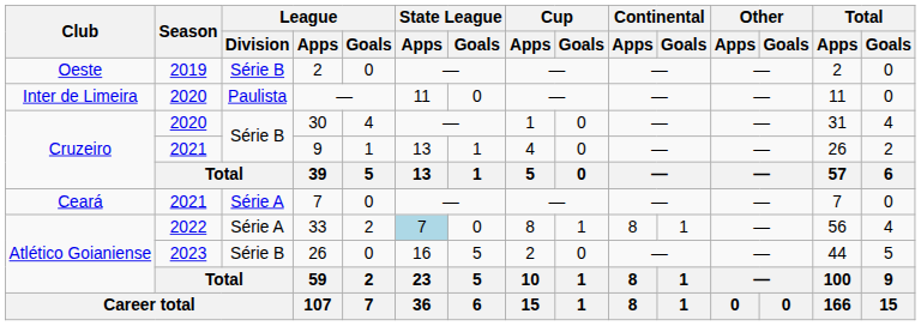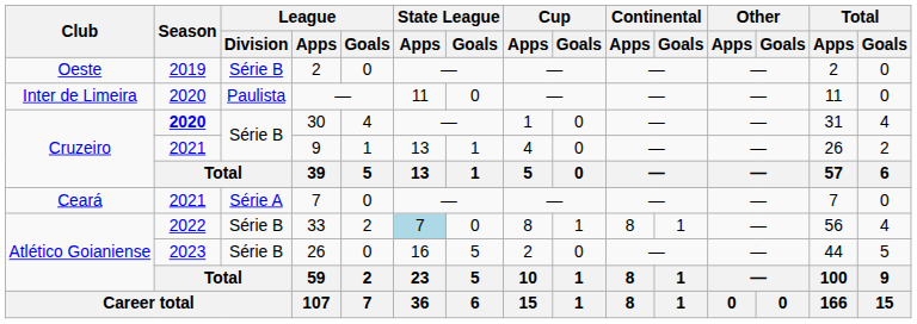 <table class="wikitable" style="text-align: center;">
 <tr>
 <th rowspan="2">Club</th>
 <th rowspan="2">Season</th>
 <th colspan="3">League</th>
 <th colspan="2">State League</th>
 <th colspan="2">Cup</th>
 <th colspan="2">Continental</th>
 <th colspan="2">Other</th>
 <th colspan="2">Total</th>
 </tr>
 <tr>
 <th>Division</th>
 <th>Apps</th>
 <th>Goals</th>
 <th>Apps</th>
 <th>Goals</th>
 <th>Apps</th>
 <th>Goals</th>
 <th>Apps</th>
 <th>Goals</th>
 <th>Apps</th>
 <th>Goals</th>
 <th>Apps</th>
 <th>Goals</th>
 </tr>
 <tr>
 <td valign="center"><a href='#'>Oeste</a></td>
 <td><a href='#'>2019</a></td>
 <td><a href='#'>Série B</a></td>
 <td>2</td>
 <td>0</td>
 <td colspan="2">—</td>
 <td colspan="2">—</td>
 <td colspan="2">—</td>
 <td colspan="2">—</td>
 <td>2</td>
 <td>0</td>
 </tr>
 <tr>
 <td valign="center"><a href='#'>Inter de Limeira</a></td>
 <td><a href='#'>2020</a></td>
 <td><a href='#'>Paulista</a></td>
 <td colspan="2">—</td>
 <td>11</td>
 <td>0</td>
 <td colspan="2">—</td>
 <td colspan="2">—</td>
 <td colspan="2">—</td>
 <td>11</td>
 <td>0</td>
 </tr>
 <tr>
 <td rowspan="3" valign="center"><a href='#'>Cruzeiro</a></td>
-<td><a href='#'>2020</a></td>
+<td><strong><a href='#'>2020</a></strong></td>
 <td rowspan="2">Série B</td>
 <td>30</td>
 <td>4</td>
 <td colspan="2">—</td>
 <td>1</td>
 <td>0</td>
 <td colspan="2">—</td>
 <td colspan="2">—</td>
 <td>31</td>
 <td>4</td>
 </tr>
 <tr>
 <td><a href='#'>2021</a></td>
 <td>9</td>
 <td>1</td>
 <td>13</td>
 <td>1</td>
 <td>4</td>
 <td>0</td>
 <td colspan="2">—</td>
 <td colspan="2">—</td>
 <td>26</td>
 <td>2</td>
 </tr>
 <tr>
 <th colspan="2">Total</th>
 <th>39</th>
 <th>5</th>
 <th>13</th>
 <th>1</th>
 <th>5</th>
 <th>0</th>
 <th colspan="2">—</th>
 <th colspan="2">—</th>
 <th>57</th>
 <th>6</th>
 </tr>
 <tr>
 <td valign="center"><a href='#'>Ceará</a></td>
 <td><a href='#'>2021</a></td>
 <td><a href='#'>Série A</a></td>
 <td>7</td>
 <td>0</td>
 <td colspan="2">—</td>
 <td colspan="2">—</td>
 <td colspan="2">—</td>
 <td colspan="2">—</td>
 <td>7</td>
 <td>0</td>
 </tr>
 <tr>
 <td rowspan="3" valign="center"><a href='#'>Atlético Goianiense</a></td>
 <td><a href='#'>2022</a></td>
-<td>Série A</td>
+<td>Série B</td>
 <td>33</td>
 <td>2</td>
 <td style="background: lightblue;">7</td>
 <td>0</td>
 <td>8</td>
 <td>1</td>
 <td>8</td>
 <td>1</td>
 <td colspan="2">—</td>
 <td>56</td>
 <td>4</td>
 </tr>
 <tr>
 <td><a href='#'>2023</a></td>
 <td>Série B</td>
 <td>26</td>
 <td>0</td>
 <td>16</td>
 <td>5</td>
 <td>2</td>
 <td>0</td>
 <td colspan="2">—</td>
 <td colspan="2">—</td>
 <td>44</td>
 <td>5</td>
 </tr>
 <tr>
 <th colspan="2">Total</th>
 <th>59</th>
 <th>2</th>
 <th>23</th>
 <th>5</th>
 <th>10</th>
 <th>1</th>
 <th>8</th>
 <th>1</th>
 <th colspan="2">—</th>
 <th>100</th>
 <th>9</th>
 </tr>
 <tr>
 <th colspan="3"><strong>Career total</strong></th>
 <th>107</th>
 <th>7</th>
 <th>36</th>
 <th>6</th>
 <th>15</th>
 <th>1</th>
 <th>8</th>
 <th>1</th>
 <th>0</th>
 <th>0</th>
 <th>166</th>
 <th>15</th>
 </tr>
 </table>
